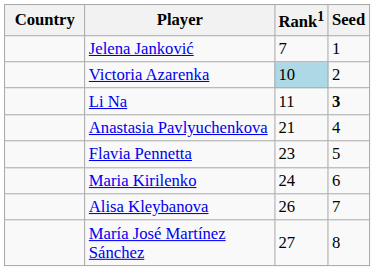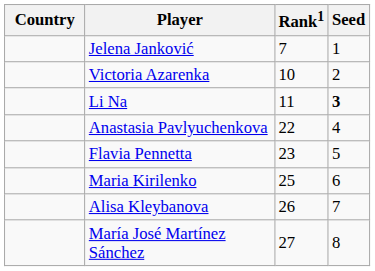 <table class="sortable wikitable">
 <tr>
 <th width="70">Country</th>
 <th width="175">Player</th>
 <th>Rank<sup>1</sup></th>
 <th>Seed</th>
 </tr>
 <tr>
 <td></td>
 <td><a href='#'>Jelena Janković</a></td>
 <td>7</td>
 <td>1</td>
 </tr>
 <tr>
 <td></td>
 <td><a href='#'>Victoria Azarenka</a></td>
-<td style="background: lightblue;">10</td>
+<td>10</td>
 <td>2</td>
 </tr>
 <tr>
 <td></td>
 <td><a href='#'>Li Na</a></td>
 <td>11</td>
 <td><strong>3</strong></td>
 </tr>
 <tr>
 <td></td>
 <td><a href='#'>Anastasia Pavlyuchenkova</a></td>
-<td>21</td>
+<td>22</td>
 <td>4</td>
 </tr>
 <tr>
 <td></td>
 <td><a href='#'>Flavia Pennetta</a></td>
 <td>23</td>
 <td>5</td>
 </tr>
 <tr>
 <td></td>
 <td><a href='#'>Maria Kirilenko</a></td>
-<td>24</td>
+<td>25</td>
 <td>6</td>
 </tr>
 <tr>
 <td></td>
 <td><a href='#'>Alisa Kleybanova</a></td>
 <td>26</td>
 <td>7</td>
 </tr>
 <tr>
 <td></td>
 <td><a href='#'>María José Martínez Sánchez</a></td>
 <td>27</td>
 <td>8</td>
 </tr>
 </table>
